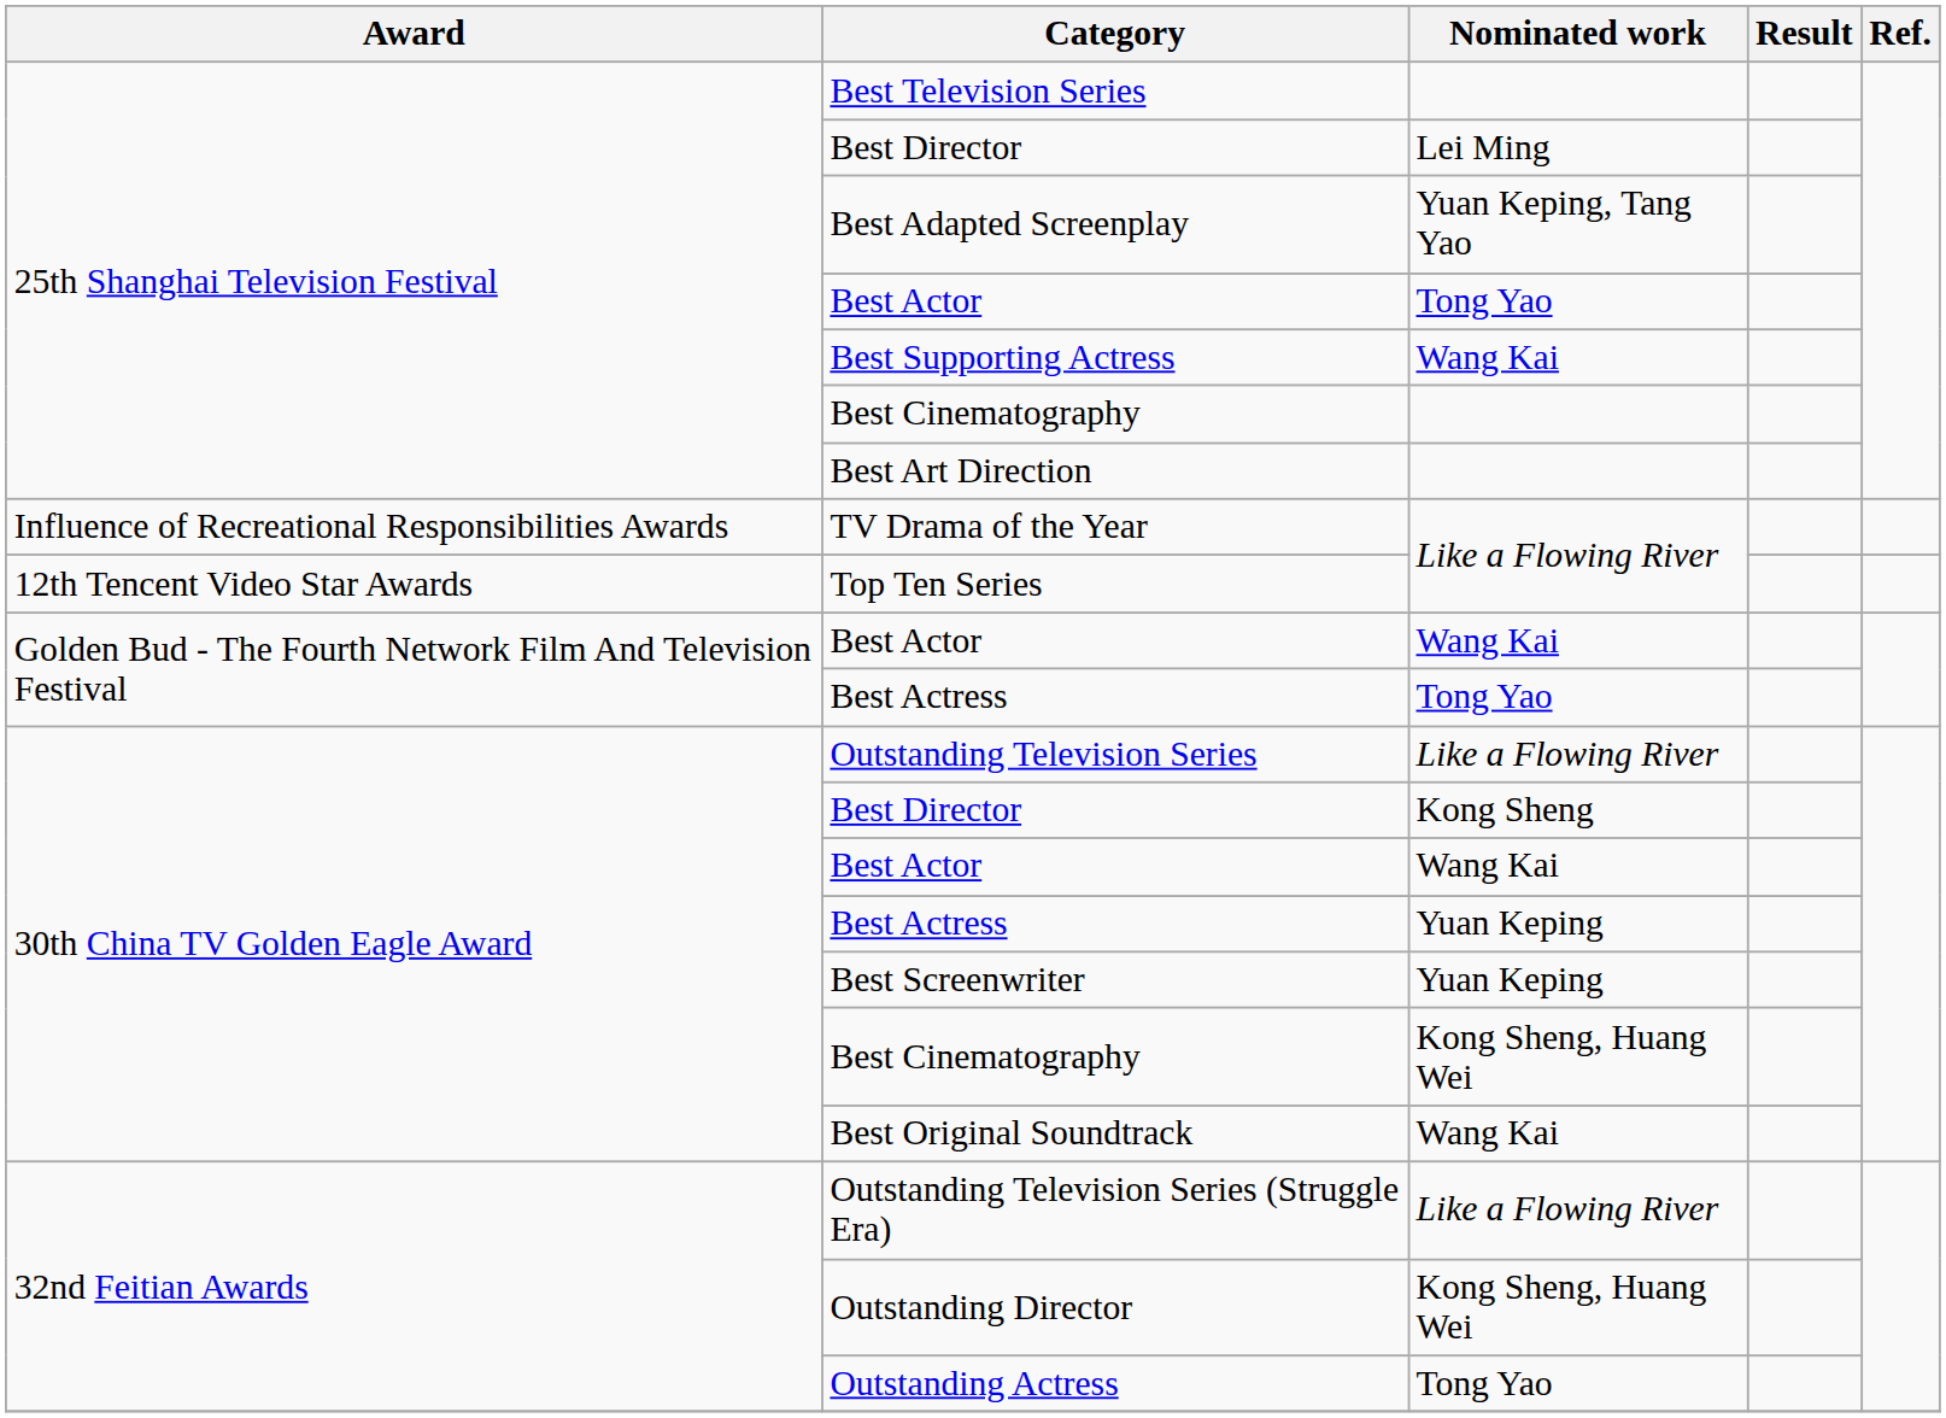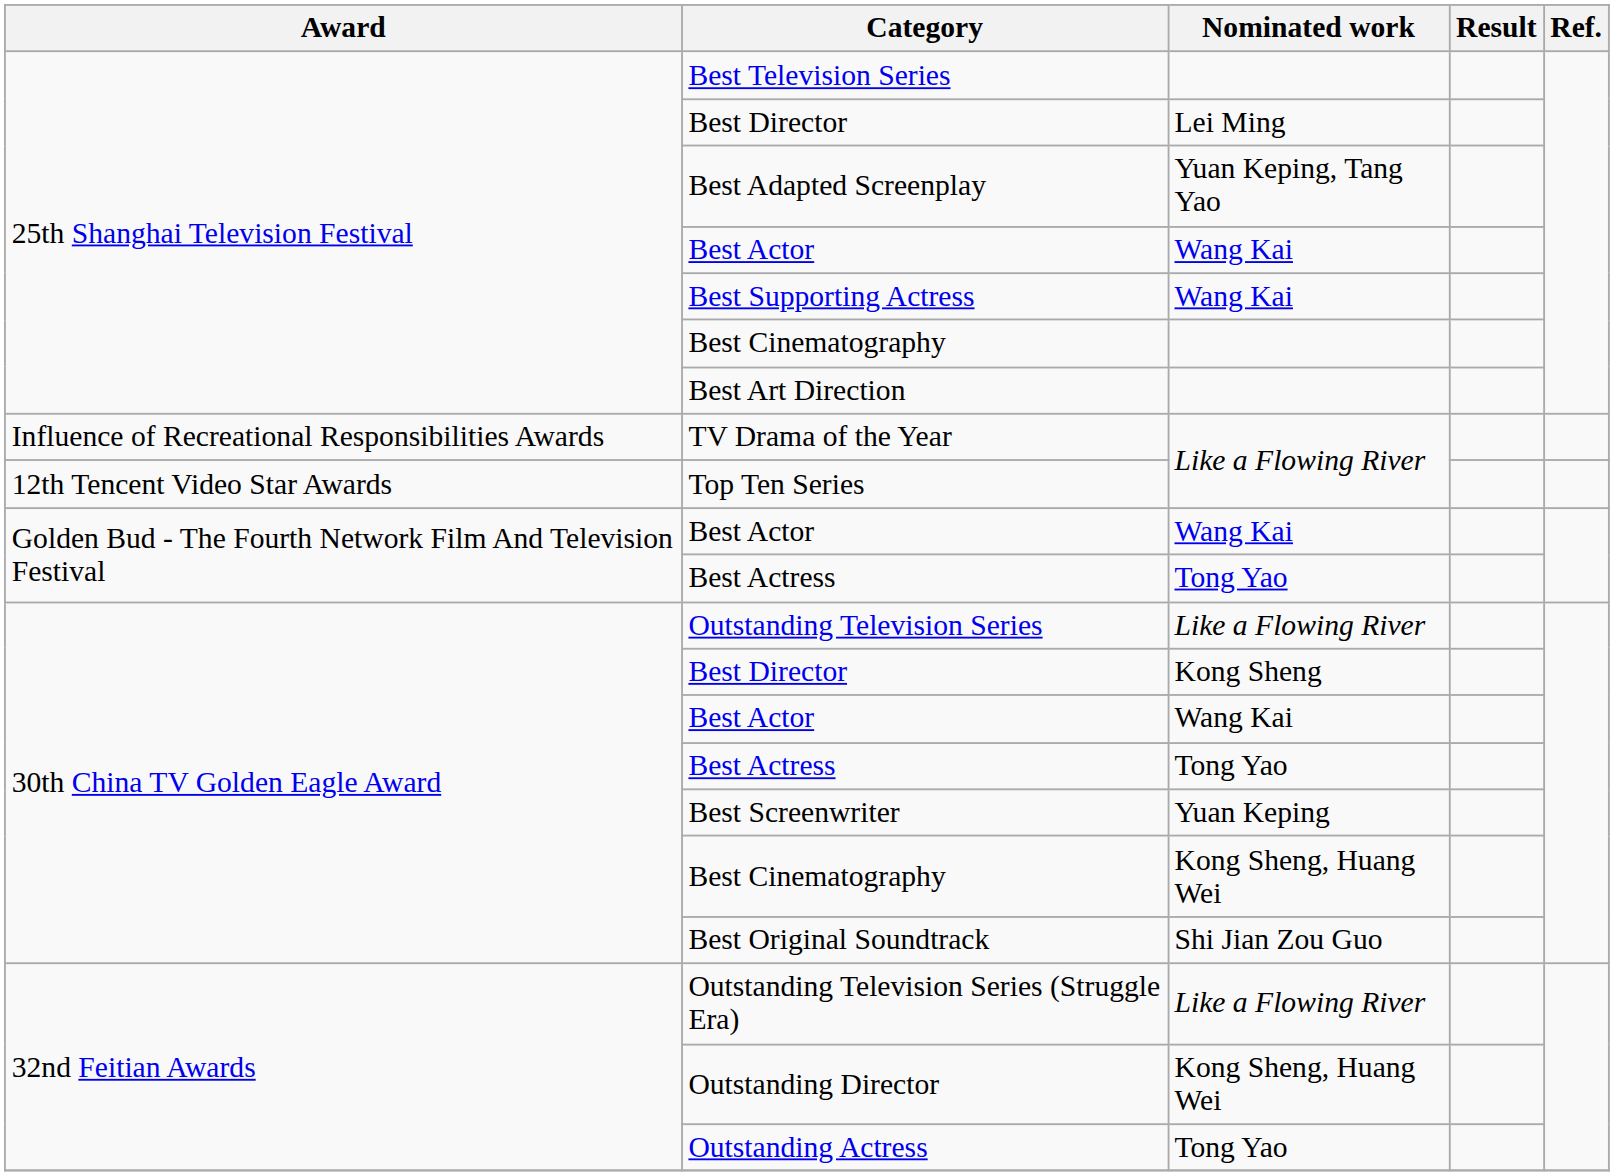 <table class="wikitable">
 <tr>
 <th>Award</th>
 <th>Category</th>
 <th>Nominated work</th>
 <th>Result</th>
 <th>Ref.</th>
 </tr>
 <tr>
 <td rowspan=7>25th <a href='#'>Shanghai Television Festival</a></td>
 <td><a href='#'>Best Television Series</a></td>
 <td></td>
 <td></td>
 <td rowspan=7></td>
 </tr>
 <tr>
 <td>Best Director</td>
 <td>Lei Ming</td>
 <td></td>
 </tr>
 <tr>
 <td>Best Adapted Screenplay</td>
 <td>Yuan Keping, Tang Yao</td>
 <td></td>
 </tr>
 <tr>
 <td><a href='#'>Best Actor</a></td>
-<td><a href='#'>Tong Yao</a></td>
+<td><a href='#'>Wang Kai</a></td>
 <td></td>
 </tr>
 <tr>
 <td><a href='#'>Best Supporting Actress</a></td>
 <td><a href='#'>Wang Kai</a></td>
 <td></td>
 </tr>
 <tr>
 <td>Best Cinematography</td>
 <td></td>
 <td></td>
 </tr>
 <tr>
 <td>Best Art Direction</td>
 <td></td>
 <td></td>
 </tr>
 <tr>
 <td>Influence of Recreational Responsibilities Awards</td>
 <td>TV Drama of the Year</td>
 <td rowspan=2><em>Like a Flowing River</em></td>
 <td></td>
 <td></td>
 </tr>
 <tr>
 <td>12th Tencent Video Star Awards</td>
 <td>Top Ten Series</td>
 <td></td>
 <td></td>
 </tr>
 <tr>
 <td rowspan=2>Golden Bud - The Fourth Network Film And Television Festival</td>
 <td>Best Actor</td>
 <td><a href='#'>Wang Kai</a></td>
 <td></td>
 <td rowspan=2></td>
 </tr>
 <tr>
 <td>Best Actress</td>
 <td><a href='#'>Tong Yao</a></td>
 <td></td>
 </tr>
 <tr>
 <td rowspan=7>30th <a href='#'>China TV Golden Eagle Award</a></td>
 <td><a href='#'>Outstanding Television Series</a></td>
 <td><em>Like a Flowing River</em></td>
 <td></td>
 <td rowspan=7></td>
 </tr>
 <tr>
 <td><a href='#'>Best Director</a></td>
 <td>Kong Sheng</td>
 <td></td>
 </tr>
 <tr>
 <td><a href='#'>Best Actor</a></td>
 <td>Wang Kai</td>
 <td></td>
 </tr>
 <tr>
 <td><a href='#'>Best Actress</a></td>
-<td>Yuan Keping</td>
+<td>Tong Yao</td>
 <td></td>
 </tr>
 <tr>
 <td>Best Screenwriter</td>
 <td>Yuan Keping</td>
 <td></td>
 </tr>
 <tr>
 <td>Best Cinematography</td>
 <td>Kong Sheng, Huang Wei</td>
 <td></td>
 </tr>
 <tr>
 <td>Best Original Soundtrack</td>
-<td>Wang Kai</td>
+<td>Shi Jian Zou Guo</td>
 <td></td>
 </tr>
 <tr>
 <td rowspan=3>32nd <a href='#'>Feitian Awards</a></td>
 <td>Outstanding Television Series (Struggle Era)</td>
 <td><em>Like a Flowing River</em></td>
 <td></td>
 <td rowspan=3></td>
 </tr>
 <tr>
 <td>Outstanding Director</td>
 <td>Kong Sheng, Huang Wei</td>
 <td></td>
 </tr>
 <tr>
 <td><a href='#'>Outstanding Actress</a></td>
 <td>Tong Yao</td>
 <td></td>
 </tr>
 <tr>
 </tr>
 </table>
